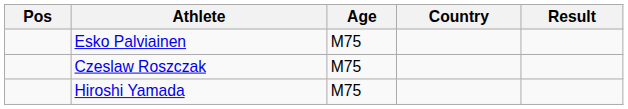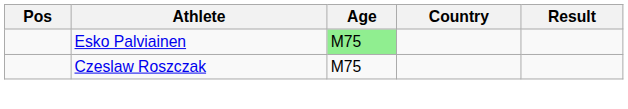 <table class="wikitable"  style="text-align:center; width:50%;">
 <tr>
 <th>Pos</th>
 <th>Athlete</th>
 <th>Age</th>
 <th>Country</th>
 <th>Result</th>
 </tr>
 <tr>
 <td align=center></td>
 <td align=left><a href='#'>Esko Palviainen</a></td>
-<td align=left>M75</td>
+<td align=left style="background: lightgreen;">M75</td>
 <td align=left></td>
 <td></td>
 </tr>
 <tr>
 <td align=center></td>
 <td align=left><a href='#'>Czeslaw Roszczak</a></td>
 <td align=left>M75</td>
 <td align=left></td>
 <td></td>
 </tr>
-<tr>
-<td align=center></td>
-<td align=left><a href='#'>Hiroshi Yamada</a></td>
-<td align=left>M75</td>
-<td align=left></td>
-<td></td>
-</tr>
 </table>
